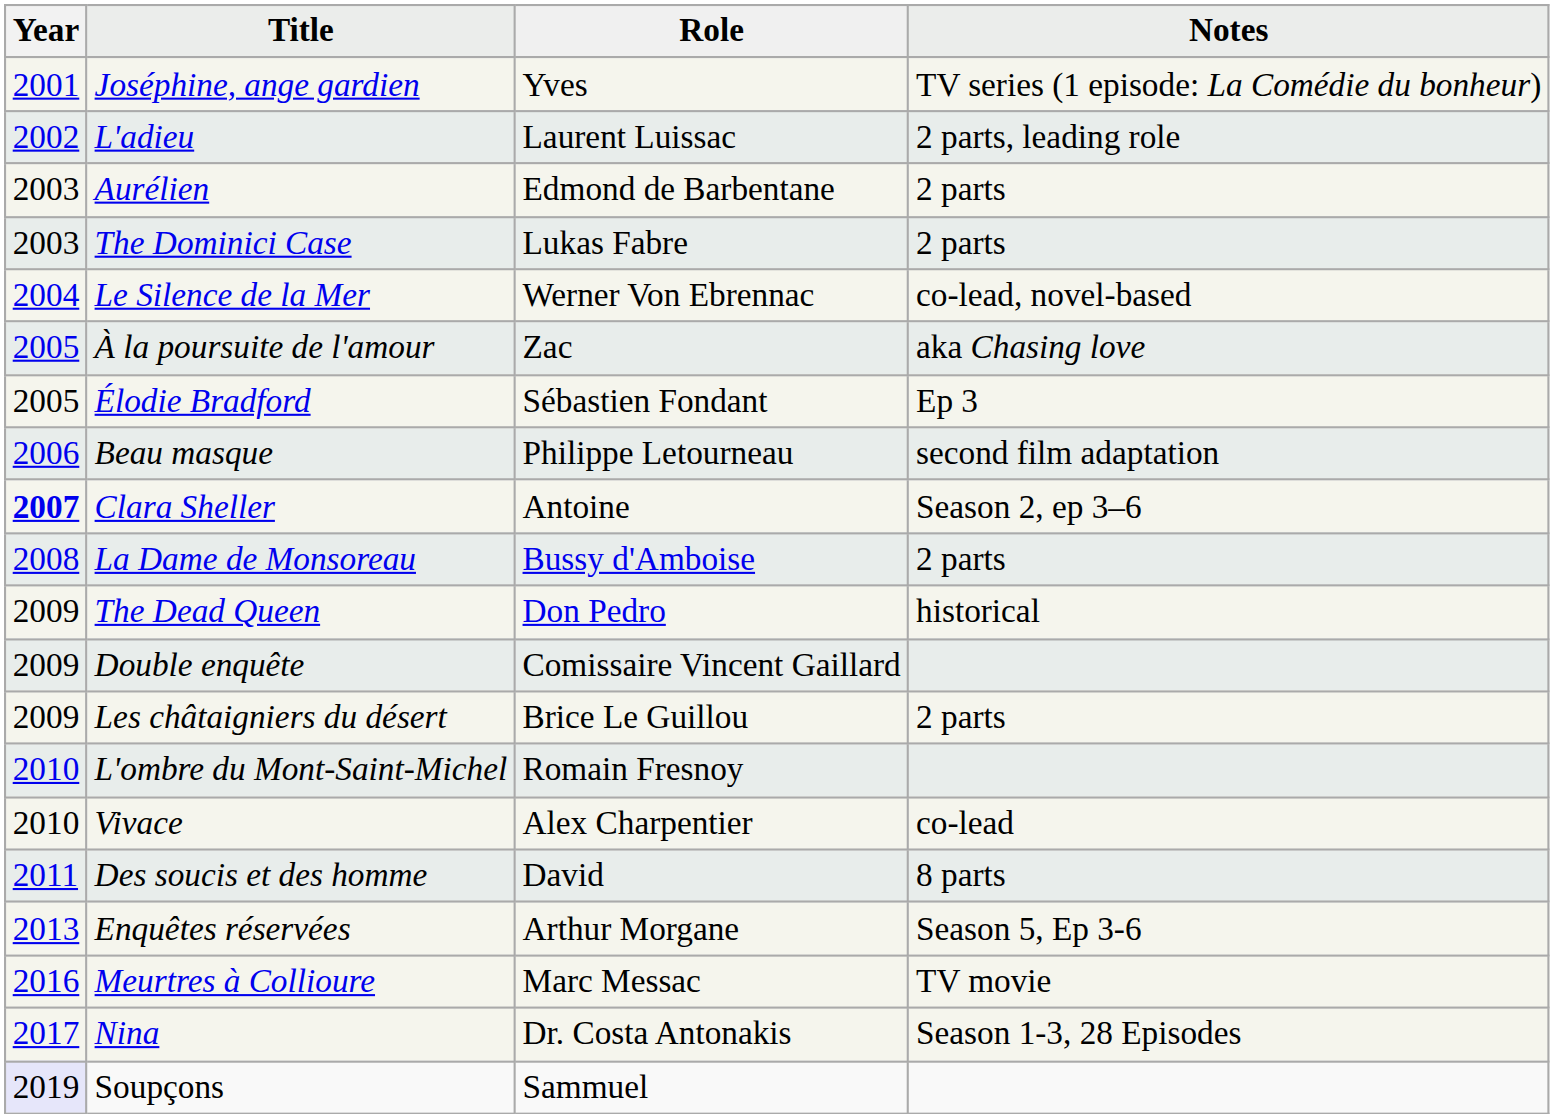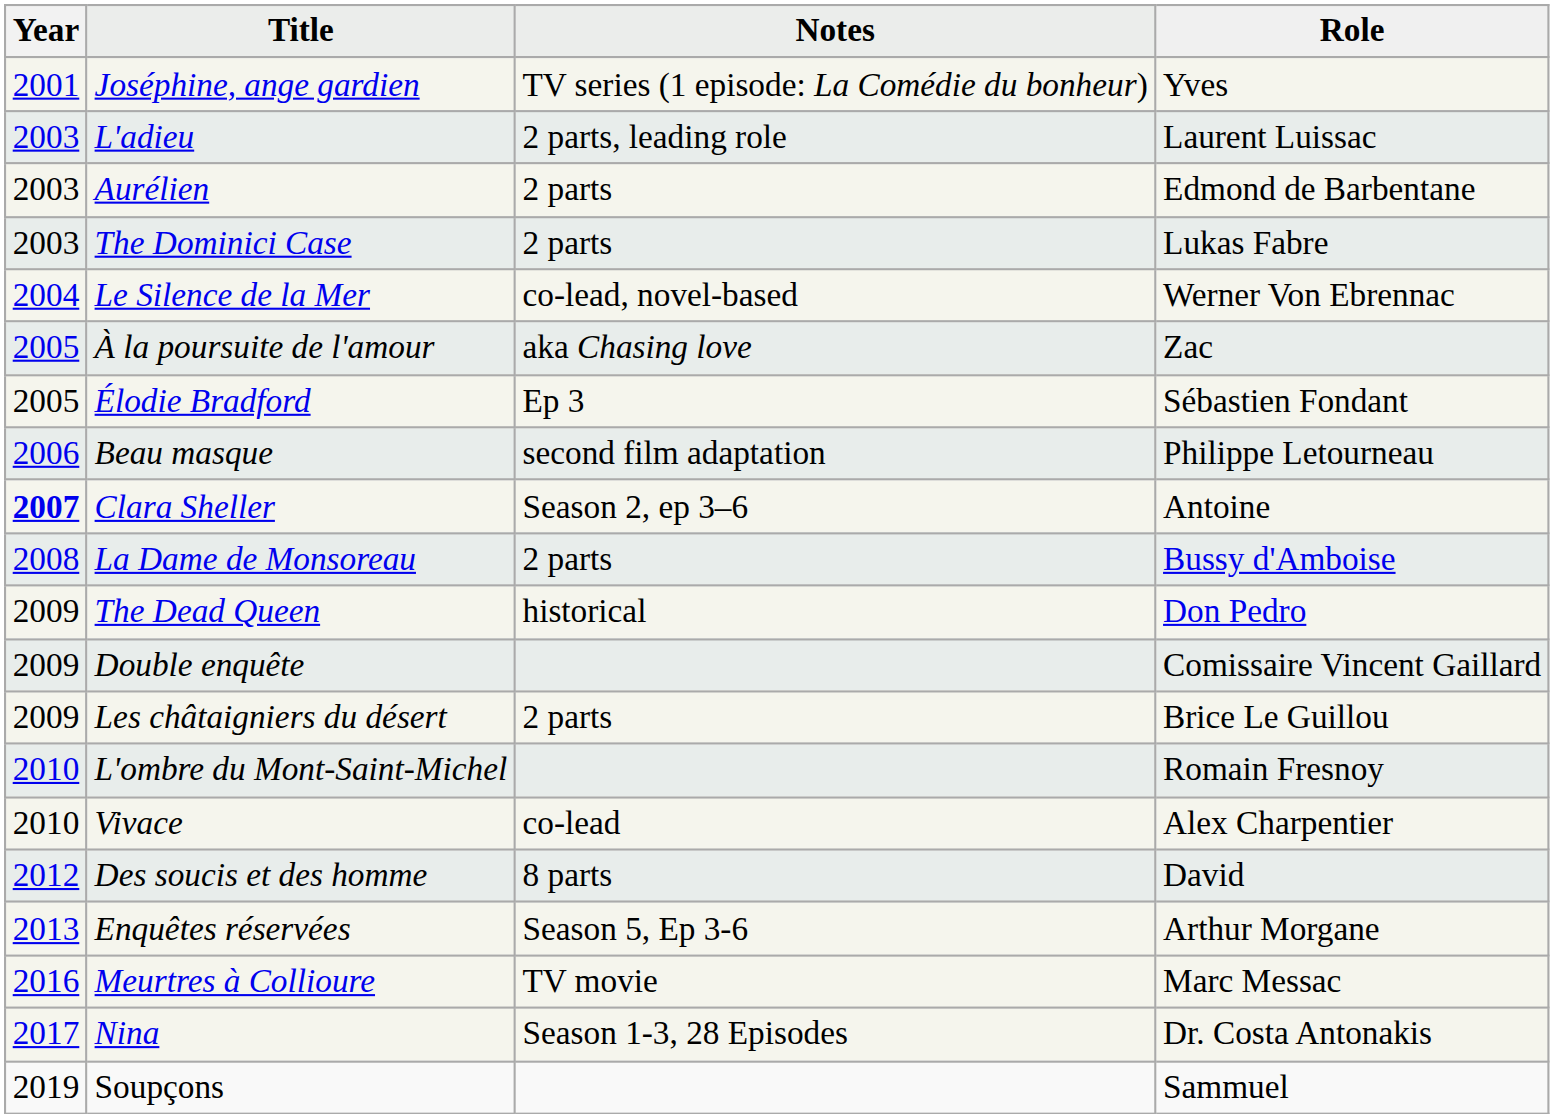 <table class="wikitable sortable">
 <tr>
 <th>Year</th>
 <th style="background:#EBEDEB;">Title</th>
+<th style="background:#EBEDEB;">Notes</th>
 <th style="background:#f0f0f0;">Role</th>
-<th style="background:#EBEDEB;">Notes</th>
 </tr>
 <tr style="background:#F5F5ED">
 <td><a href='#'>2001</a></td>
 <td><em><a href='#'>Joséphine, ange gardien</a></em></td>
+<td>TV series (1 episode: <em>La Comédie du bonheur</em>)</td>
 <td>Yves</td>
-<td>TV series (1 episode: <em>La Comédie du bonheur</em>)</td>
 </tr>
 <tr style="background:#E8EDEB">
-<td><a href='#'>2002</a></td>
+<td><a href='#'>2003</a></td>
 <td><em><a href='#'>L'adieu</a></em></td>
+<td>2 parts, leading role</td>
 <td>Laurent Luissac</td>
-<td>2 parts, leading role</td>
 </tr>
 <tr style="background:#F5F5ED">
 <td>2003</td>
 <td><em><a href='#'>Aurélien</a></em></td>
+<td>2 parts</td>
 <td>Edmond de Barbentane</td>
-<td>2 parts</td>
 </tr>
 <tr style="background:#E8EDEB">
 <td>2003</td>
 <td><em><a href='#'>The Dominici Case</a></em></td>
+<td>2 parts</td>
 <td>Lukas Fabre</td>
-<td>2 parts</td>
 </tr>
 <tr style="background:#F5F5ED">
 <td><a href='#'>2004</a></td>
 <td><em><a href='#'>Le Silence de la Mer</a></em></td>
+<td>co-lead, novel-based</td>
 <td>Werner Von Ebrennac</td>
-<td>co-lead, novel-based</td>
 </tr>
 <tr style="background:#E8EDEB">
 <td><a href='#'>2005</a></td>
 <td><em>À la poursuite de l'amour</em></td>
+<td>aka <em>Chasing love</em></td>
 <td>Zac</td>
-<td>aka <em>Chasing love</em></td>
 </tr>
 <tr style="background:#F5F5ED">
 <td>2005</td>
 <td><em><a href='#'>Élodie Bradford</a></em></td>
+<td>Ep 3</td>
 <td>Sébastien Fondant</td>
-<td>Ep 3</td>
 </tr>
 <tr style="background:#E8EDEB">
 <td><a href='#'>2006</a></td>
 <td><em>Beau masque</em></td>
+<td>second film adaptation</td>
 <td>Philippe Letourneau</td>
-<td>second film adaptation</td>
 </tr>
 <tr style="background:#F5F5ED">
 <td><strong><a href='#'>2007</a></strong></td>
 <td><em><a href='#'>Clara Sheller</a></em></td>
+<td>Season 2, ep 3–6</td>
 <td>Antoine</td>
-<td>Season 2, ep 3–6</td>
 </tr>
 <tr style="background:#E8EDEB">
 <td><a href='#'>2008</a></td>
 <td><em><a href='#'>La Dame de Monsoreau</a></em></td>
+<td>2 parts</td>
 <td><a href='#'>Bussy d'Amboise</a></td>
-<td>2 parts</td>
 </tr>
 <tr style="background:#F5F5ED">
 <td>2009</td>
 <td><em><a href='#'>The Dead Queen</a></em></td>
+<td>historical</td>
 <td><a href='#'>Don Pedro</a></td>
-<td>historical</td>
 </tr>
 <tr style="background:#E8EDEB">
 <td>2009</td>
 <td><em>Double enquête</em></td>
+<td></td>
 <td>Comissaire Vincent Gaillard</td>
-<td></td>
 </tr>
 <tr style="background:#F5F5ED">
 <td>2009</td>
 <td><em>Les châtaigniers du désert</em></td>
+<td>2 parts</td>
 <td>Brice Le Guillou</td>
-<td>2 parts</td>
 </tr>
 <tr style="background:#E8EDEB">
 <td><a href='#'>2010</a></td>
 <td><em>L'ombre du Mont-Saint-Michel</em></td>
+<td></td>
 <td>Romain Fresnoy</td>
-<td></td>
 </tr>
 <tr style="background:#F5F5ED">
 <td>2010</td>
 <td><em>Vivace</em></td>
+<td>co-lead</td>
 <td>Alex Charpentier</td>
-<td>co-lead</td>
 </tr>
 <tr style="background:#E8EDEB">
-<td><a href='#'>2011</a></td>
+<td><a href='#'>2012</a></td>
 <td><em>Des soucis et des homme</em></td>
+<td>8 parts</td>
 <td>David</td>
-<td>8 parts</td>
 </tr>
 <tr style="background:#F5F5ED">
 <td><a href='#'>2013</a></td>
 <td><em>Enquêtes réservées</em></td>
+<td>Season 5, Ep 3-6</td>
 <td>Arthur Morgane</td>
-<td>Season 5, Ep 3-6</td>
 </tr>
 <tr style="background:#F5F5ED">
 <td><a href='#'>2016</a></td>
 <td><em><a href='#'>Meurtres à Collioure</a></em></td>
+<td>TV movie</td>
 <td>Marc Messac</td>
-<td>TV movie</td>
 </tr>
 <tr style="background:#F5F5ED">
 <td><a href='#'>2017</a></td>
 <td><em><a href='#'>Nina</a></em></td>
+<td>Season 1-3, 28 Episodes</td>
 <td>Dr. Costa Antonakis</td>
-<td>Season 1-3, 28 Episodes</td>
 </tr>
 <tr>
-<td style="background: lavender;">2019</td>
+<td>2019</td>
 <td>Soupçons</td>
+<td></td>
 <td>Sammuel</td>
-<td></td>
 </tr>
 </table>
